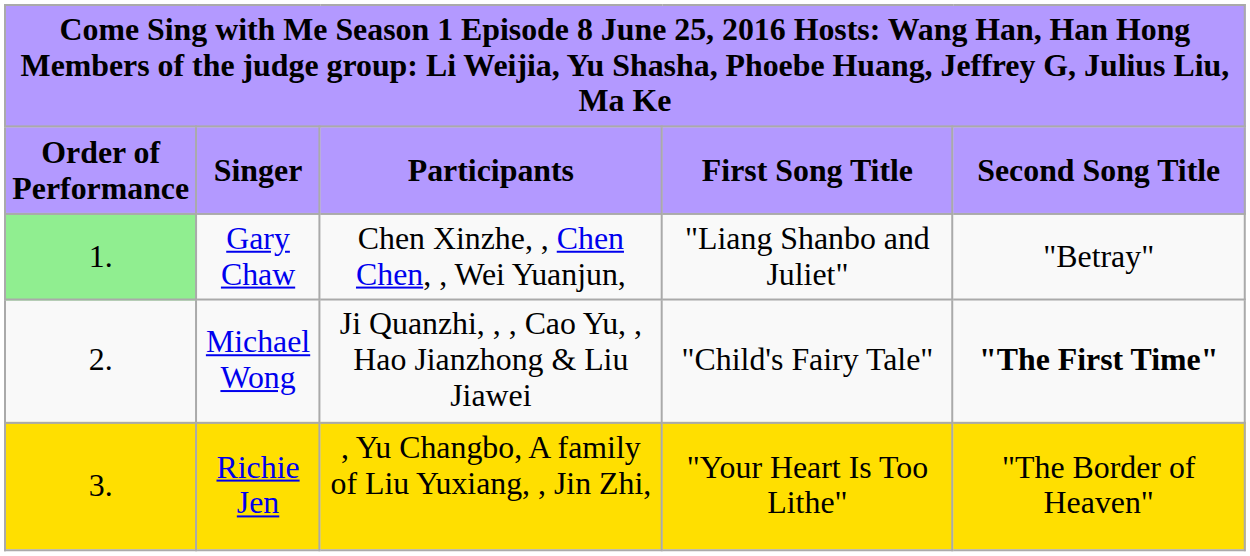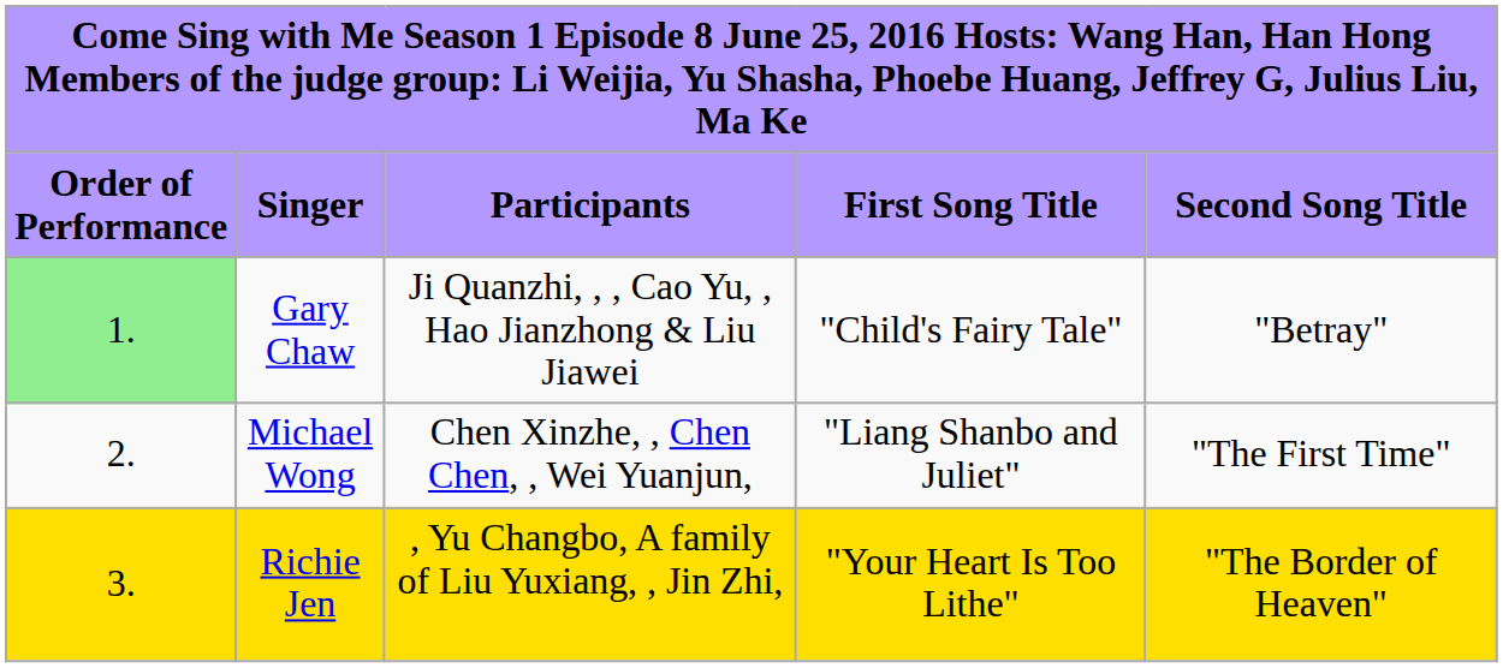 <table class="wikitable sortable mw-collapsible" width="100%" style="text-align:center">
 <tr style="background:#B399FF">
 <td colspan="5"><div><strong>Come Sing with Me Season 1 Episode 8 June 25, 2016 Hosts: Wang Han, Han Hong<br>Members of the judge group: Li Weijia, Yu Shasha, Phoebe Huang, Jeffrey G, Julius Liu, Ma Ke</strong></div></td>
 </tr>
 <tr style="background:#B399FF">
 <td style="width:8%"><strong>Order of Performance</strong></td>
 <td style="width:10%"><strong>Singer</strong></td>
 <td style="width:30%"><strong>Participants</strong></td>
 <td style="width:26%"><strong>First Song Title</strong></td>
 <td style="width:26%"><strong>Second Song Title</strong></td>
 </tr>
 <tr>
 <td style="background: lightgreen;">1.</td>
 <td><a href='#'>Gary Chaw</a></td>
-<td>Chen Xinzhe, , <a href='#'>Chen Chen</a>, , Wei Yuanjun,  </td>
-<td>"Liang Shanbo and Juliet"</td>
+<td>Ji Quanzhi, , , Cao Yu, , Hao Jianzhong & Liu Jiawei</td>
+<td>"Child's Fairy Tale"</td>
 <td>"Betray"</td>
 </tr>
 <tr>
 <td>2.</td>
 <td><a href='#'>Michael Wong</a></td>
-<td>Ji Quanzhi, , , Cao Yu, , Hao Jianzhong & Liu Jiawei</td>
-<td>"Child's Fairy Tale"</td>
-<td><strong>"The First Time"</strong></td>
+<td>Chen Xinzhe, , <a href='#'>Chen Chen</a>, , Wei Yuanjun,  </td>
+<td>"Liang Shanbo and Juliet"</td>
+<td>"The First Time"</td>
 </tr>
 <tr style="background:#FFDF00">
 <td>3.</td>
 <td><a href='#'>Richie Jen</a></td>
 <td>, Yu Changbo, A family of Liu Yuxiang, , Jin Zhi, 　</td>
 <td>"Your Heart Is Too Lithe"</td>
 <td>"The Border of Heaven"</td>
 </tr>
 </table>
